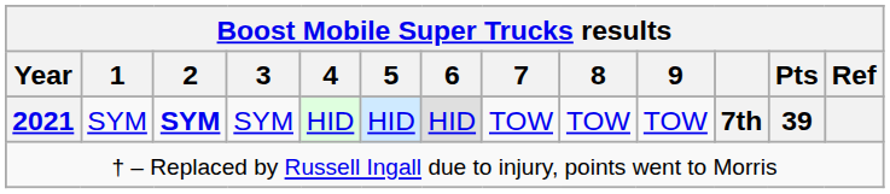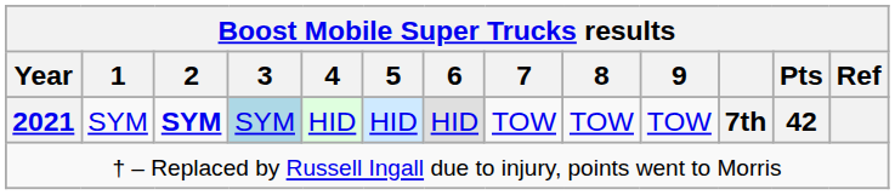 <table class="wikitable" style="text-align:center; font-size:80%">
 <tr>
 <th colspan=45><a href='#'>Boost Mobile Super Trucks</a> results</th>
 </tr>
 <tr>
 <th>Year</th>
 <th>1</th>
 <th>2</th>
 <th>3</th>
 <th>4</th>
 <th>5</th>
 <th>6</th>
 <th>7</th>
 <th>8</th>
 <th>9</th>
 <th></th>
 <th>Pts</th>
 <th>Ref</th>
 </tr>
 <tr>
 <th><a href='#'>2021</a></th>
 <td><a href='#'>SYM</a><br></td>
 <td><strong><a href='#'>SYM</a><br></strong></td>
-<td><a href='#'>SYM</a><br></td>
+<td style="background: lightblue;"><a href='#'>SYM</a><br></td>
 <td style="background:#DFFFDF;"><a href='#'>HID</a><br></td>
 <td style="background:#CFEAFF;"><a href='#'>HID</a><br></td>
 <td style="background:#DFDFDF;"><a href='#'>HID</a><br></td>
 <td><a href='#'>TOW</a></td>
 <td><a href='#'>TOW</a></td>
 <td><a href='#'>TOW</a></td>
 <th>7th</th>
-<th>39</th>
+<th>42</th>
 <th></th>
 </tr>
 <tr>
 <td colspan=45><small>† – Replaced by <a href='#'>Russell Ingall</a> due to injury, points went to Morris</small></td>
 </tr>
 </table>
